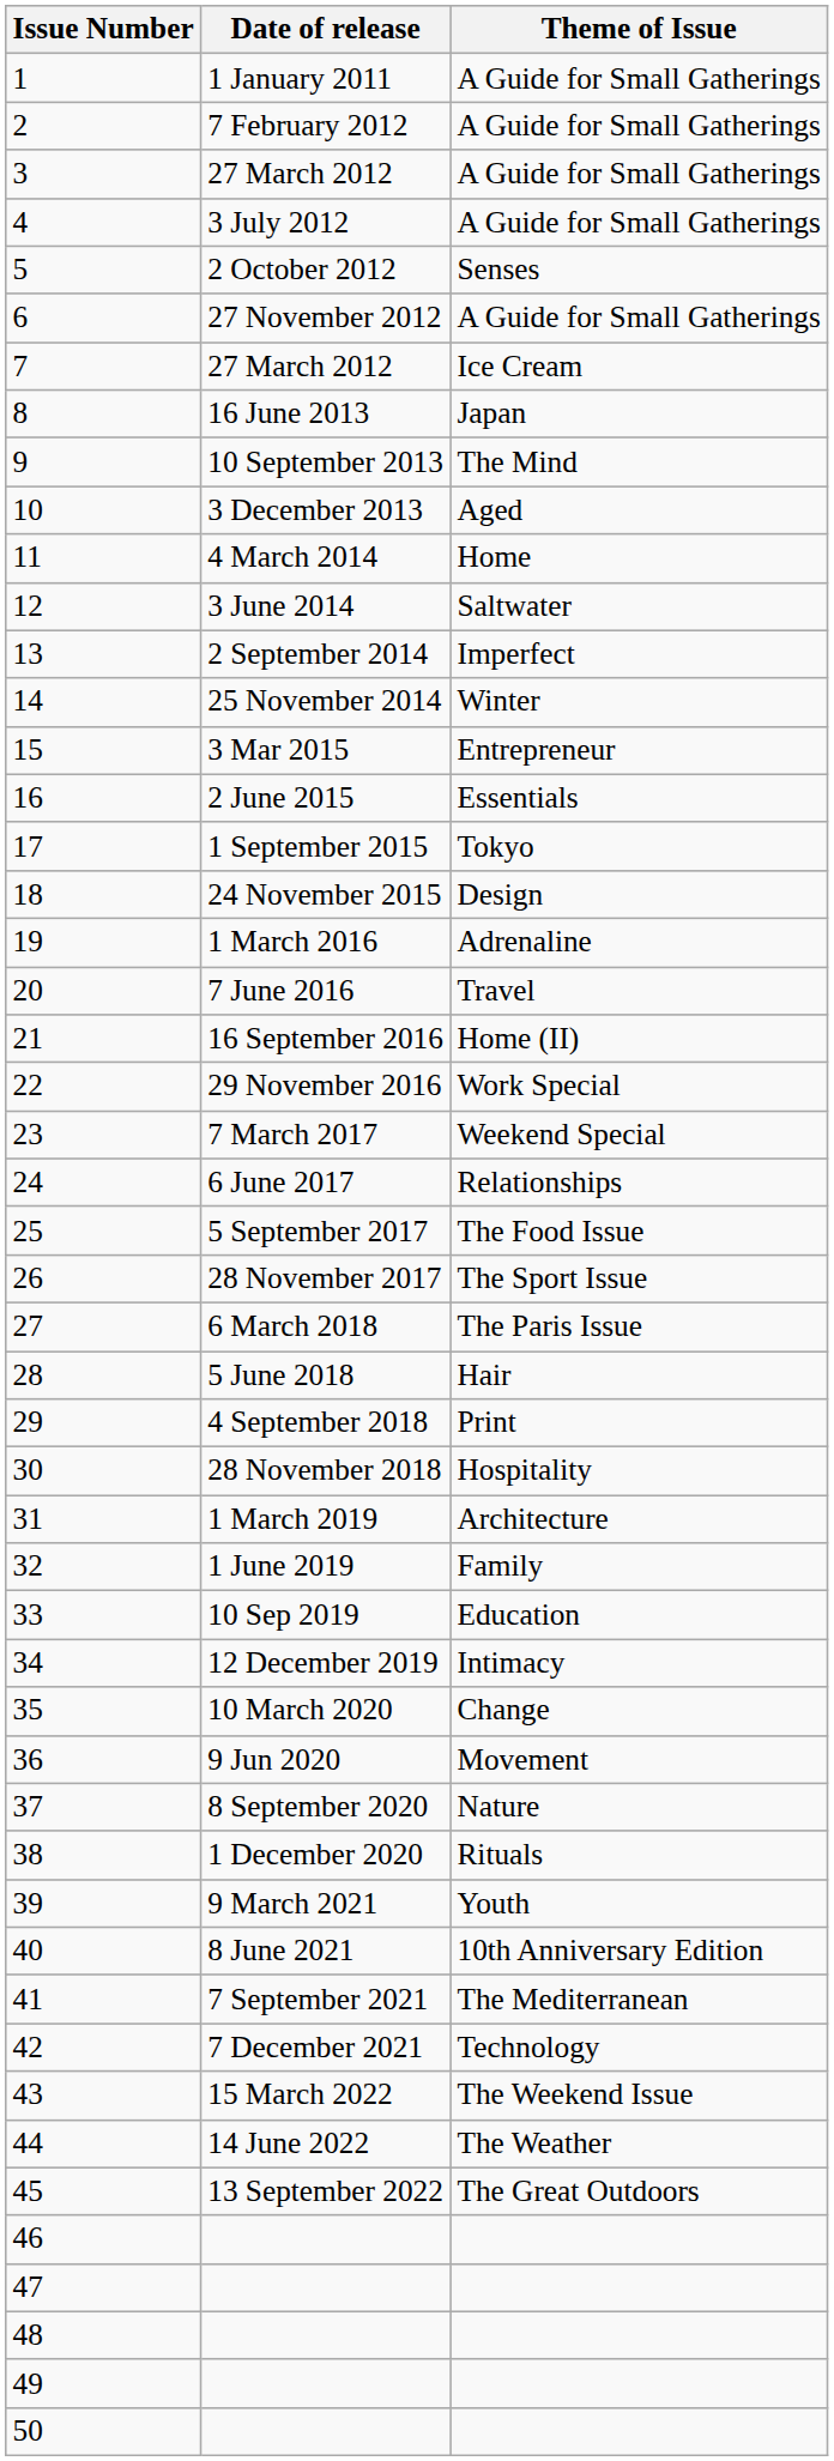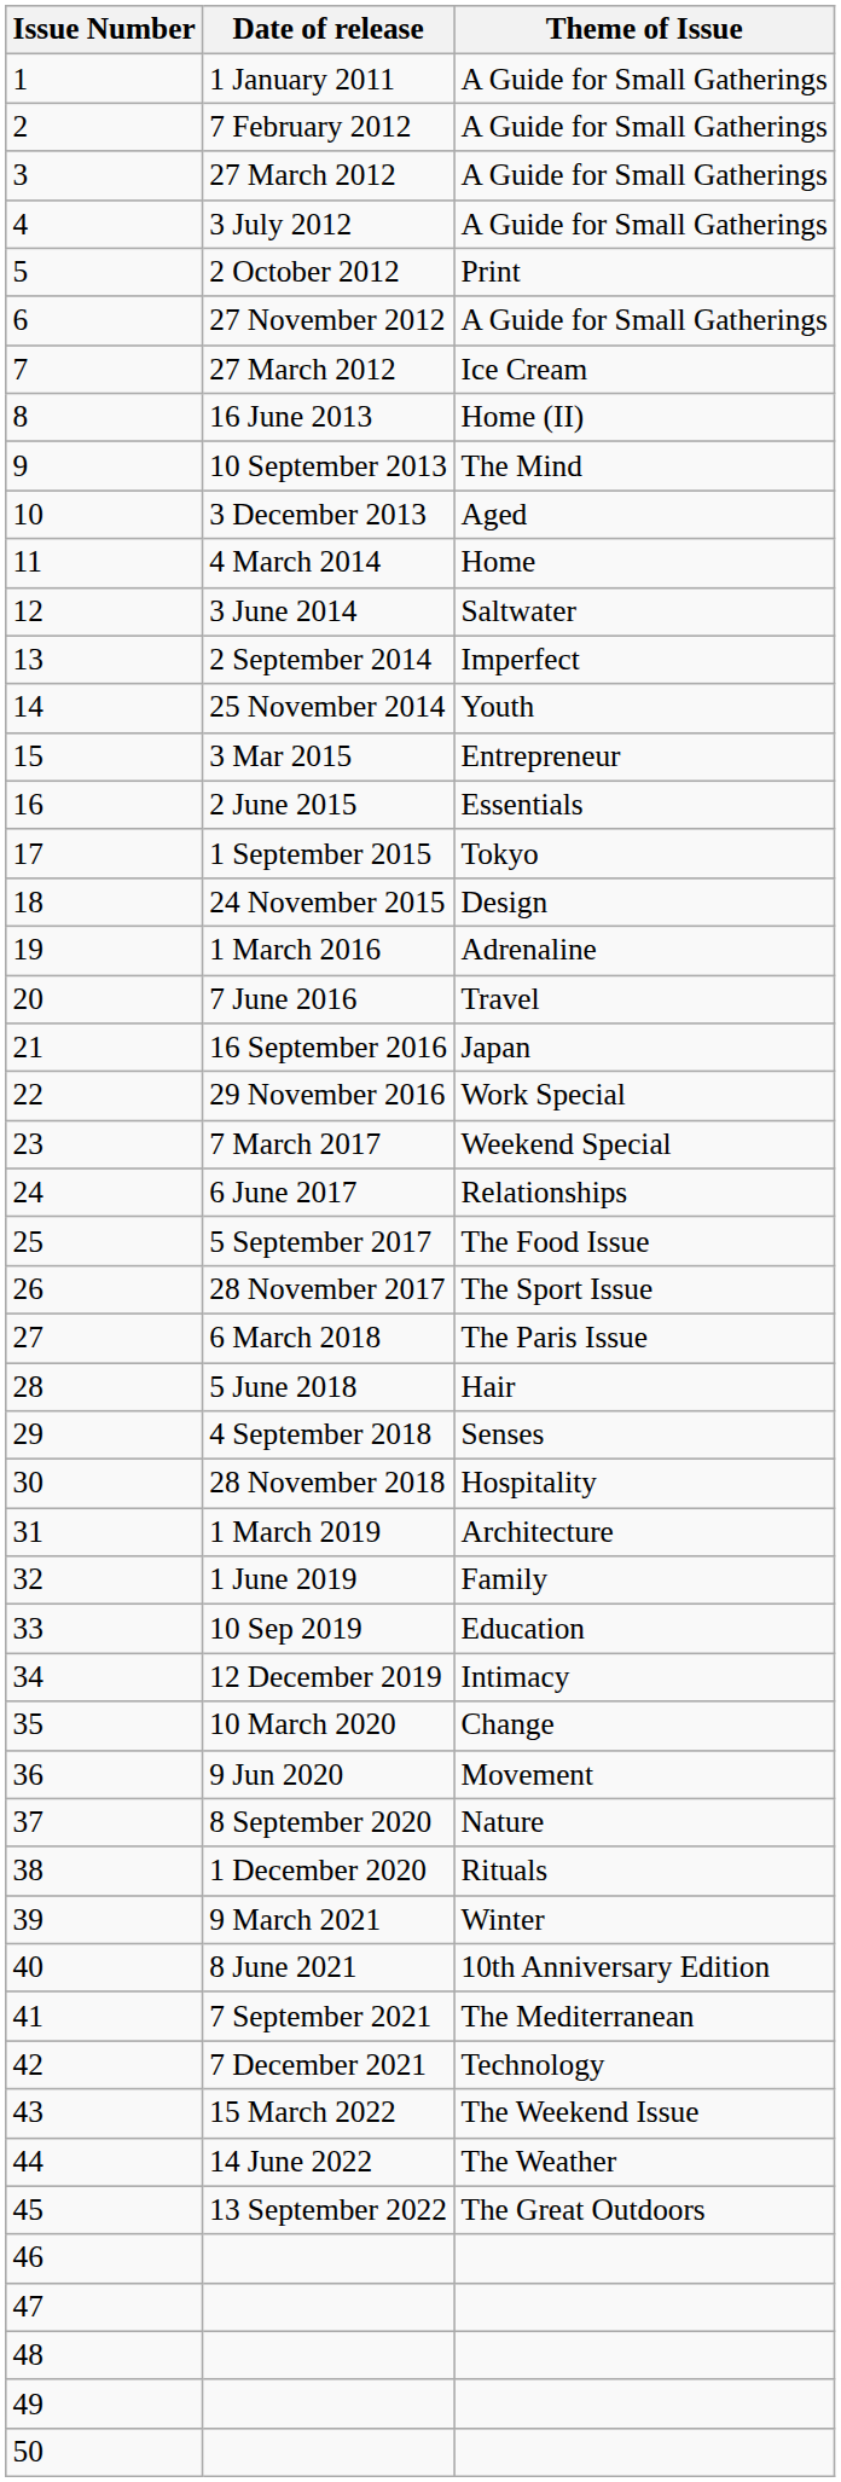 <table class="wikitable mw-collapsible mw-collapsed">
 <tr>
 <th>Issue Number</th>
 <th>Date of release</th>
 <th>Theme of Issue</th>
 </tr>
 <tr>
 <td>1</td>
 <td>1 January 2011</td>
 <td>A Guide for Small Gatherings</td>
 </tr>
 <tr>
 <td>2</td>
 <td>7 February 2012</td>
 <td>A Guide for Small Gatherings</td>
 </tr>
 <tr>
 <td>3</td>
 <td>27 March 2012</td>
 <td>A Guide for Small Gatherings</td>
 </tr>
 <tr>
 <td>4</td>
 <td>3 July 2012</td>
 <td>A Guide for Small Gatherings</td>
 </tr>
 <tr>
 <td>5</td>
 <td>2 October 2012</td>
-<td>Senses</td>
+<td>Print</td>
 </tr>
 <tr>
 <td>6</td>
 <td>27 November 2012</td>
 <td>A Guide for Small Gatherings</td>
 </tr>
 <tr>
 <td>7</td>
 <td>27 March 2012</td>
 <td>Ice Cream</td>
 </tr>
 <tr>
 <td>8</td>
 <td>16 June 2013</td>
-<td>Japan</td>
+<td>Home (II)</td>
 </tr>
 <tr>
 <td>9</td>
 <td>10 September 2013</td>
 <td>The Mind</td>
 </tr>
 <tr>
 <td>10</td>
 <td>3 December 2013</td>
 <td>Aged</td>
 </tr>
 <tr>
 <td>11</td>
 <td>4 March 2014</td>
 <td>Home</td>
 </tr>
 <tr>
 <td>12</td>
 <td>3 June 2014</td>
 <td>Saltwater</td>
 </tr>
 <tr>
 <td>13</td>
 <td>2 September 2014</td>
 <td>Imperfect</td>
 </tr>
 <tr>
 <td>14</td>
 <td>25 November 2014</td>
-<td>Winter</td>
+<td>Youth</td>
 </tr>
 <tr>
 <td>15</td>
 <td>3 Mar 2015</td>
 <td>Entrepreneur</td>
 </tr>
 <tr>
 <td>16</td>
 <td>2 June 2015</td>
 <td>Essentials</td>
 </tr>
 <tr>
 <td>17</td>
 <td>1 September 2015</td>
 <td>Tokyo</td>
 </tr>
 <tr>
 <td>18</td>
 <td>24 November 2015</td>
 <td>Design</td>
 </tr>
 <tr>
 <td>19</td>
 <td>1 March 2016</td>
 <td>Adrenaline</td>
 </tr>
 <tr>
 <td>20</td>
 <td>7 June 2016</td>
 <td>Travel</td>
 </tr>
 <tr>
 <td>21</td>
 <td>16 September 2016</td>
-<td>Home (II)</td>
+<td>Japan</td>
 </tr>
 <tr>
 <td>22</td>
 <td>29 November 2016</td>
 <td>Work Special</td>
 </tr>
 <tr>
 <td>23</td>
 <td>7 March 2017</td>
 <td>Weekend Special</td>
 </tr>
 <tr>
 <td>24</td>
 <td>6 June 2017</td>
 <td>Relationships</td>
 </tr>
 <tr>
 <td>25</td>
 <td>5 September 2017</td>
 <td>The Food Issue</td>
 </tr>
 <tr>
 <td>26</td>
 <td>28 November 2017</td>
 <td>The Sport Issue</td>
 </tr>
 <tr>
 <td>27</td>
 <td>6 March 2018</td>
 <td>The Paris Issue</td>
 </tr>
 <tr>
 <td>28</td>
 <td>5 June 2018</td>
 <td>Hair</td>
 </tr>
 <tr>
 <td>29</td>
 <td>4 September 2018</td>
-<td>Print</td>
+<td>Senses</td>
 </tr>
 <tr>
 <td>30</td>
 <td>28 November 2018</td>
 <td>Hospitality</td>
 </tr>
 <tr>
 <td>31</td>
 <td>1 March 2019</td>
 <td>Architecture</td>
 </tr>
 <tr>
 <td>32</td>
 <td>1 June 2019</td>
 <td>Family</td>
 </tr>
 <tr>
 <td>33</td>
 <td>10 Sep 2019</td>
 <td>Education</td>
 </tr>
 <tr>
 <td>34</td>
 <td>12 December 2019</td>
 <td>Intimacy</td>
 </tr>
 <tr>
 <td>35</td>
 <td>10 March 2020</td>
 <td>Change</td>
 </tr>
 <tr>
 <td>36</td>
 <td>9 Jun 2020</td>
 <td>Movement</td>
 </tr>
 <tr>
 <td>37</td>
 <td>8 September 2020</td>
 <td>Nature</td>
 </tr>
 <tr>
 <td>38</td>
 <td>1 December 2020</td>
 <td>Rituals</td>
 </tr>
 <tr>
 <td>39</td>
 <td>9 March 2021</td>
-<td>Youth</td>
+<td>Winter</td>
 </tr>
 <tr>
 <td>40</td>
 <td>8 June 2021</td>
 <td>10th Anniversary Edition</td>
 </tr>
 <tr>
 <td>41</td>
 <td>7 September 2021</td>
 <td>The Mediterranean</td>
 </tr>
 <tr>
 <td>42</td>
 <td>7 December 2021</td>
 <td>Technology</td>
 </tr>
 <tr>
 <td>43</td>
 <td>15 March 2022</td>
 <td>The Weekend Issue</td>
 </tr>
 <tr>
 <td>44</td>
 <td>14 June 2022</td>
 <td>The Weather</td>
 </tr>
 <tr>
 <td>45</td>
 <td>13 September 2022</td>
 <td>The Great Outdoors</td>
 </tr>
 <tr>
 <td>46</td>
 <td></td>
 <td></td>
 </tr>
 <tr>
 <td>47</td>
 <td></td>
 <td></td>
 </tr>
 <tr>
 <td>48</td>
 <td></td>
 <td></td>
 </tr>
 <tr>
 <td>49</td>
 <td></td>
 <td></td>
 </tr>
 <tr>
 <td>50</td>
 <td></td>
 <td></td>
 </tr>
 </table>
